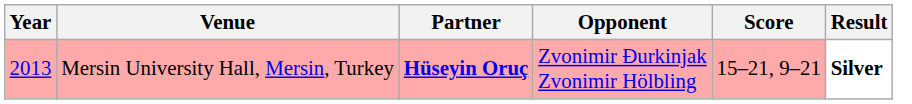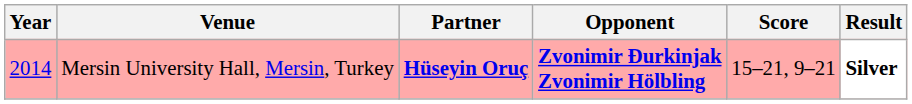 <table class="sortable wikitable" style="font-size: 90%;">
 <tr>
 <th>Year</th>
 <th>Venue</th>
 <th>Partner</th>
 <th>Opponent</th>
 <th>Score</th>
 <th>Result</th>
 </tr>
 <tr style="background:#FFAAAA">
-<td align="center"><a href='#'>2013</a></td>
+<td align="center"><a href='#'>2014</a></td>
 <td align="left">Mersin University Hall, <a href='#'>Mersin</a>, Turkey</td>
 <td align="left"><strong> <a href='#'>Hüseyin Oruç</a></strong></td>
-<td align="left"> <a href='#'>Zvonimir Đurkinjak</a><br> <a href='#'>Zvonimir Hölbling</a></td>
+<td align="left"><strong> <a href='#'>Zvonimir Đurkinjak</a><br> <a href='#'>Zvonimir Hölbling</a></strong></td>
 <td align="left">15–21, 9–21</td>
 <td style="text-align:left; background:white"> <strong>Silver</strong></td>
 </tr>
 </table>
